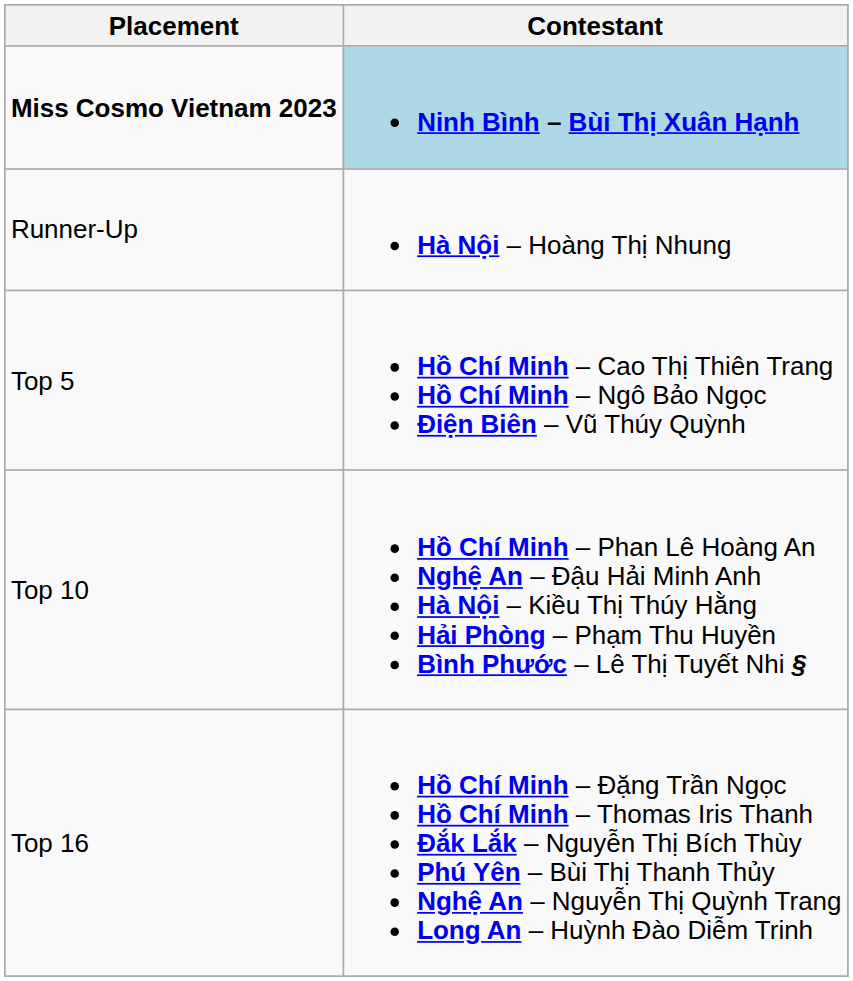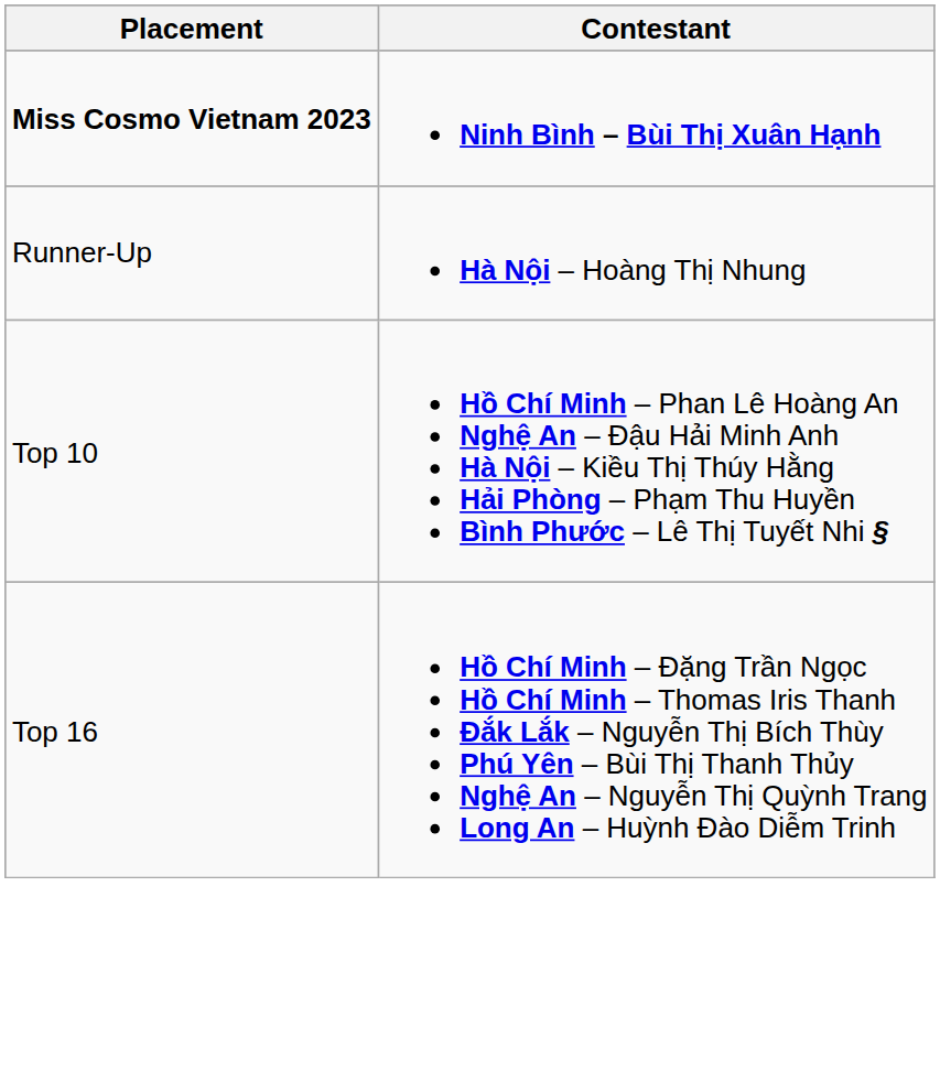 <table class="wikitable sortable" style="font-size: 95%;">
 <tr>
 <th>Placement</th>
 <th>Contestant</th>
 </tr>
 <tr>
 <td><strong>Miss Cosmo Vietnam 2023</strong></td>
-<td style="background: lightblue;"><br><ul><li><strong><a href='#'>Ninh Bình</a> – <a href='#'>Bùi Thị Xuân Hạnh</a></strong></li></ul></td>
+<td><br><ul><li><strong><a href='#'>Ninh Bình</a> – <a href='#'>Bùi Thị Xuân Hạnh</a></strong></li></ul></td>
 </tr>
 <tr>
 <td>Runner-Up</td>
 <td><br><ul><li><strong><a href='#'>Hà Nội</a></strong> – Hoàng Thị Nhung</li></ul></td>
-</tr>
-<tr>
-<td>Top 5</td>
-<td><br><ul><li><strong><a href='#'>Hồ Chí Minh</a></strong> – Cao Thị Thiên Trang</li><li><strong><a href='#'>Hồ Chí Minh</a></strong> – Ngô Bảo Ngọc</li><li><strong><a href='#'>Điện Biên</a></strong> – Vũ Thúy Quỳnh</li></ul></td>
 </tr>
 <tr>
 <td>Top 10</td>
 <td><br><ul><li><strong><a href='#'>Hồ Chí Minh</a></strong> – Phan Lê Hoàng An</li><li><strong><a href='#'>Nghệ An</a></strong> – Đậu Hải Minh Anh</li><li><strong><a href='#'>Hà Nội</a></strong> – Kiều Thị Thúy Hằng</li><li><strong><a href='#'>Hải Phòng</a></strong> – Phạm Thu Huyền</li><li><strong><a href='#'>Bình Phước</a></strong> – Lê Thị Tuyết Nhi <strong><em>§</em></strong></li></ul></td>
 </tr>
 <tr>
 <td>Top 16</td>
 <td><br><ul><li><strong><a href='#'>Hồ Chí Minh</a></strong> – Đặng Trần Ngọc</li><li><strong><a href='#'>Hồ Chí Minh</a></strong> – Thomas Iris Thanh</li><li><strong><a href='#'>Đắk Lắk</a></strong> – Nguyễn Thị Bích Thùy</li><li><strong><a href='#'>Phú Yên</a></strong> – Bùi Thị Thanh Thủy</li><li><strong><a href='#'>Nghệ An</a></strong> – Nguyễn Thị Quỳnh Trang</li><li><strong><a href='#'>Long An</a></strong> – Huỳnh Đào Diễm Trinh</li></ul></td>
 </tr>
 </table>
